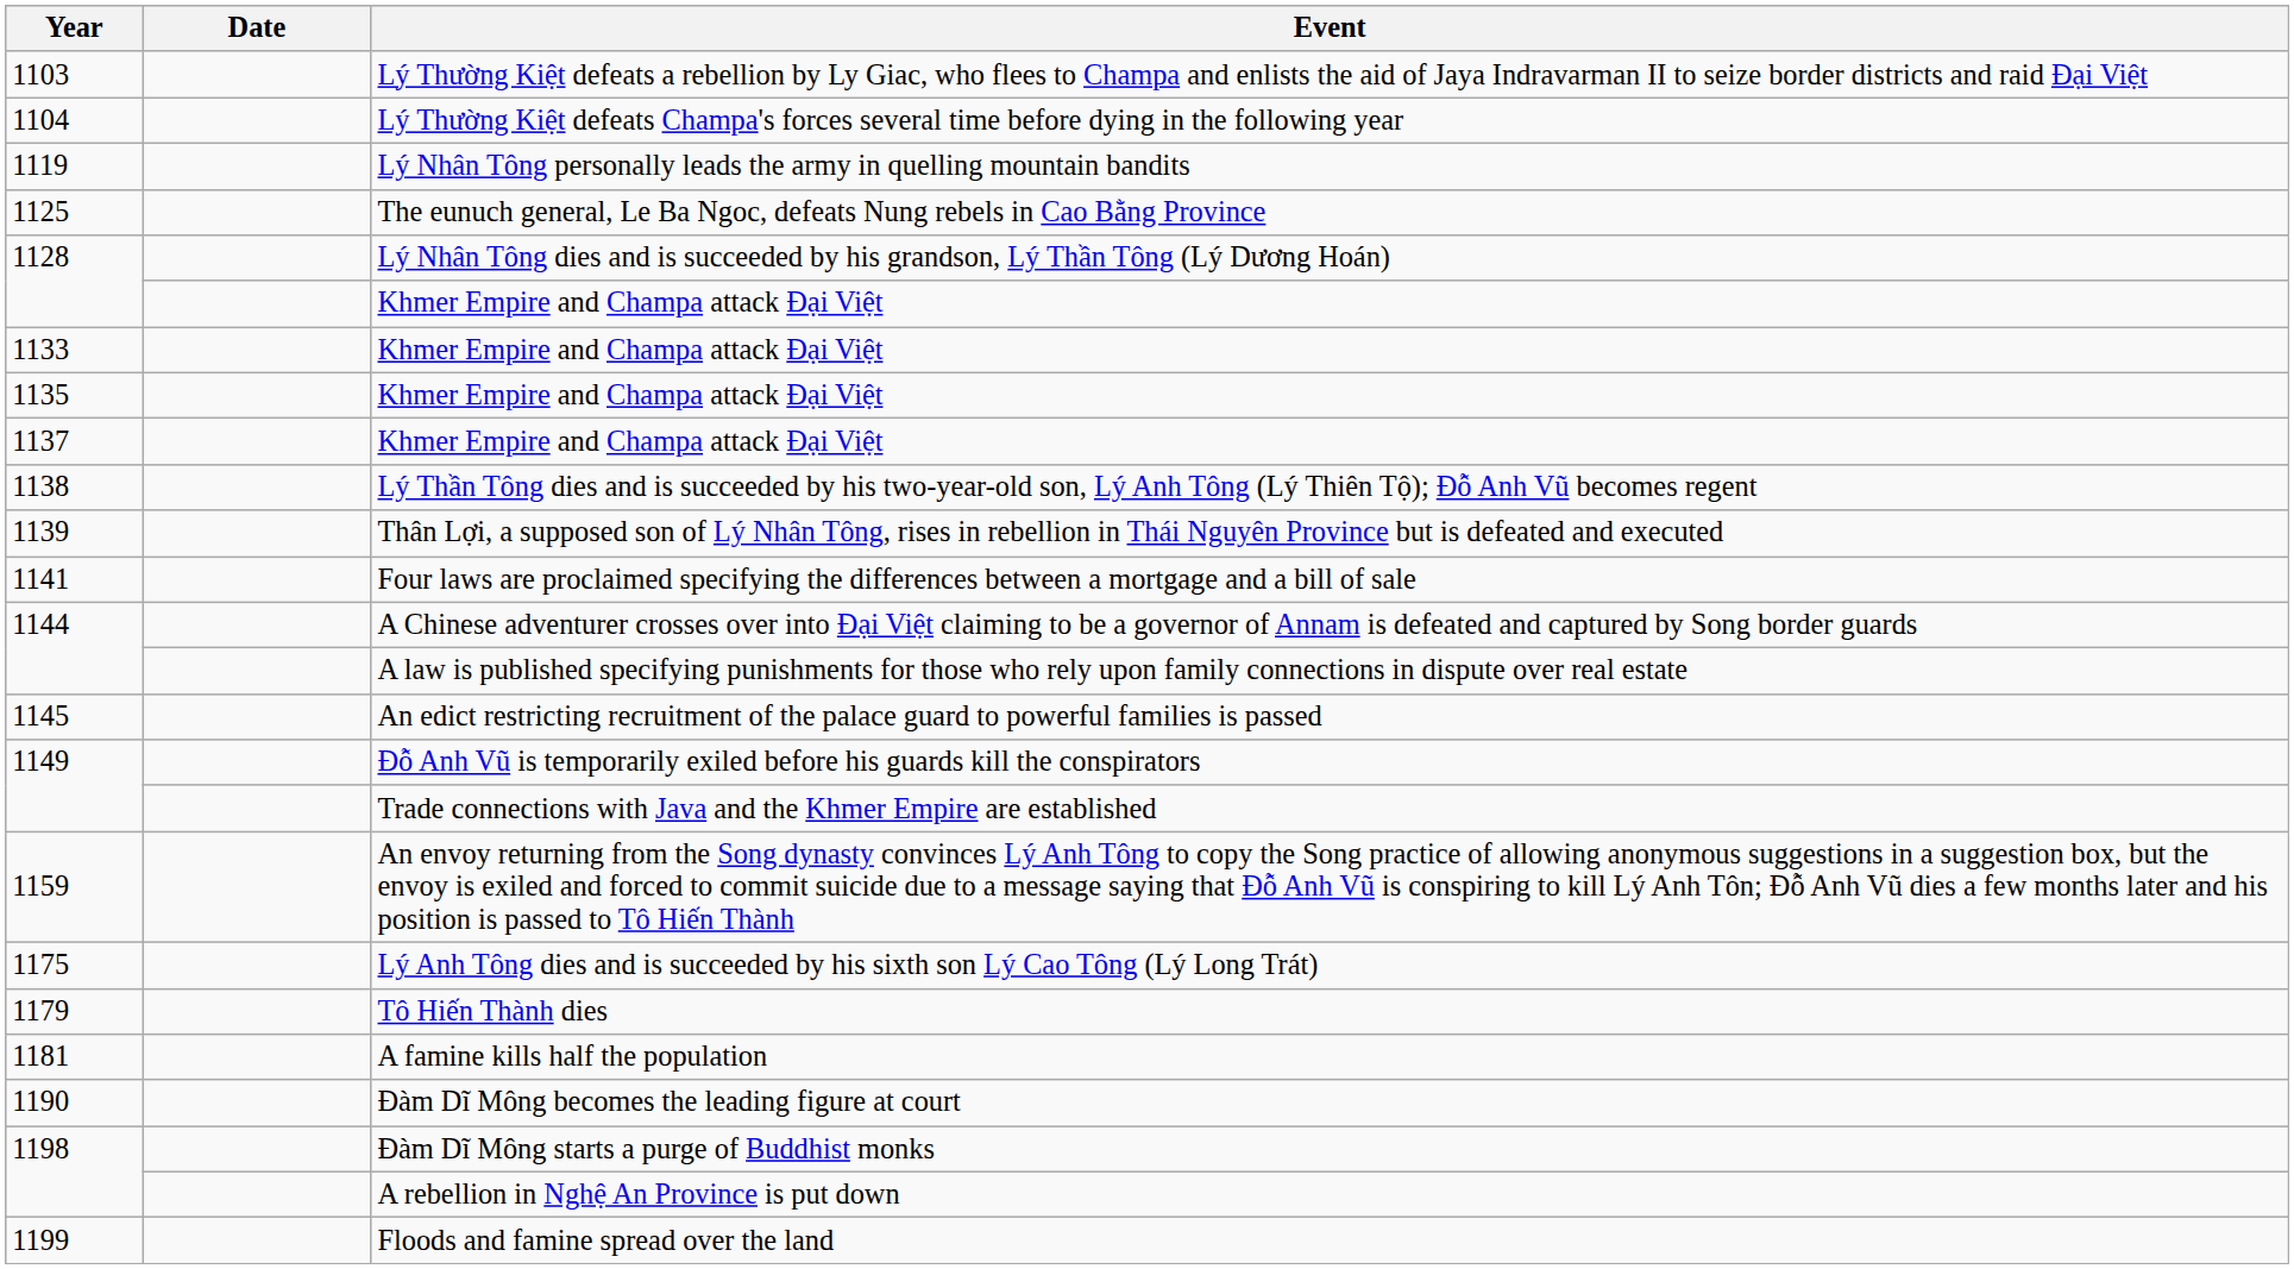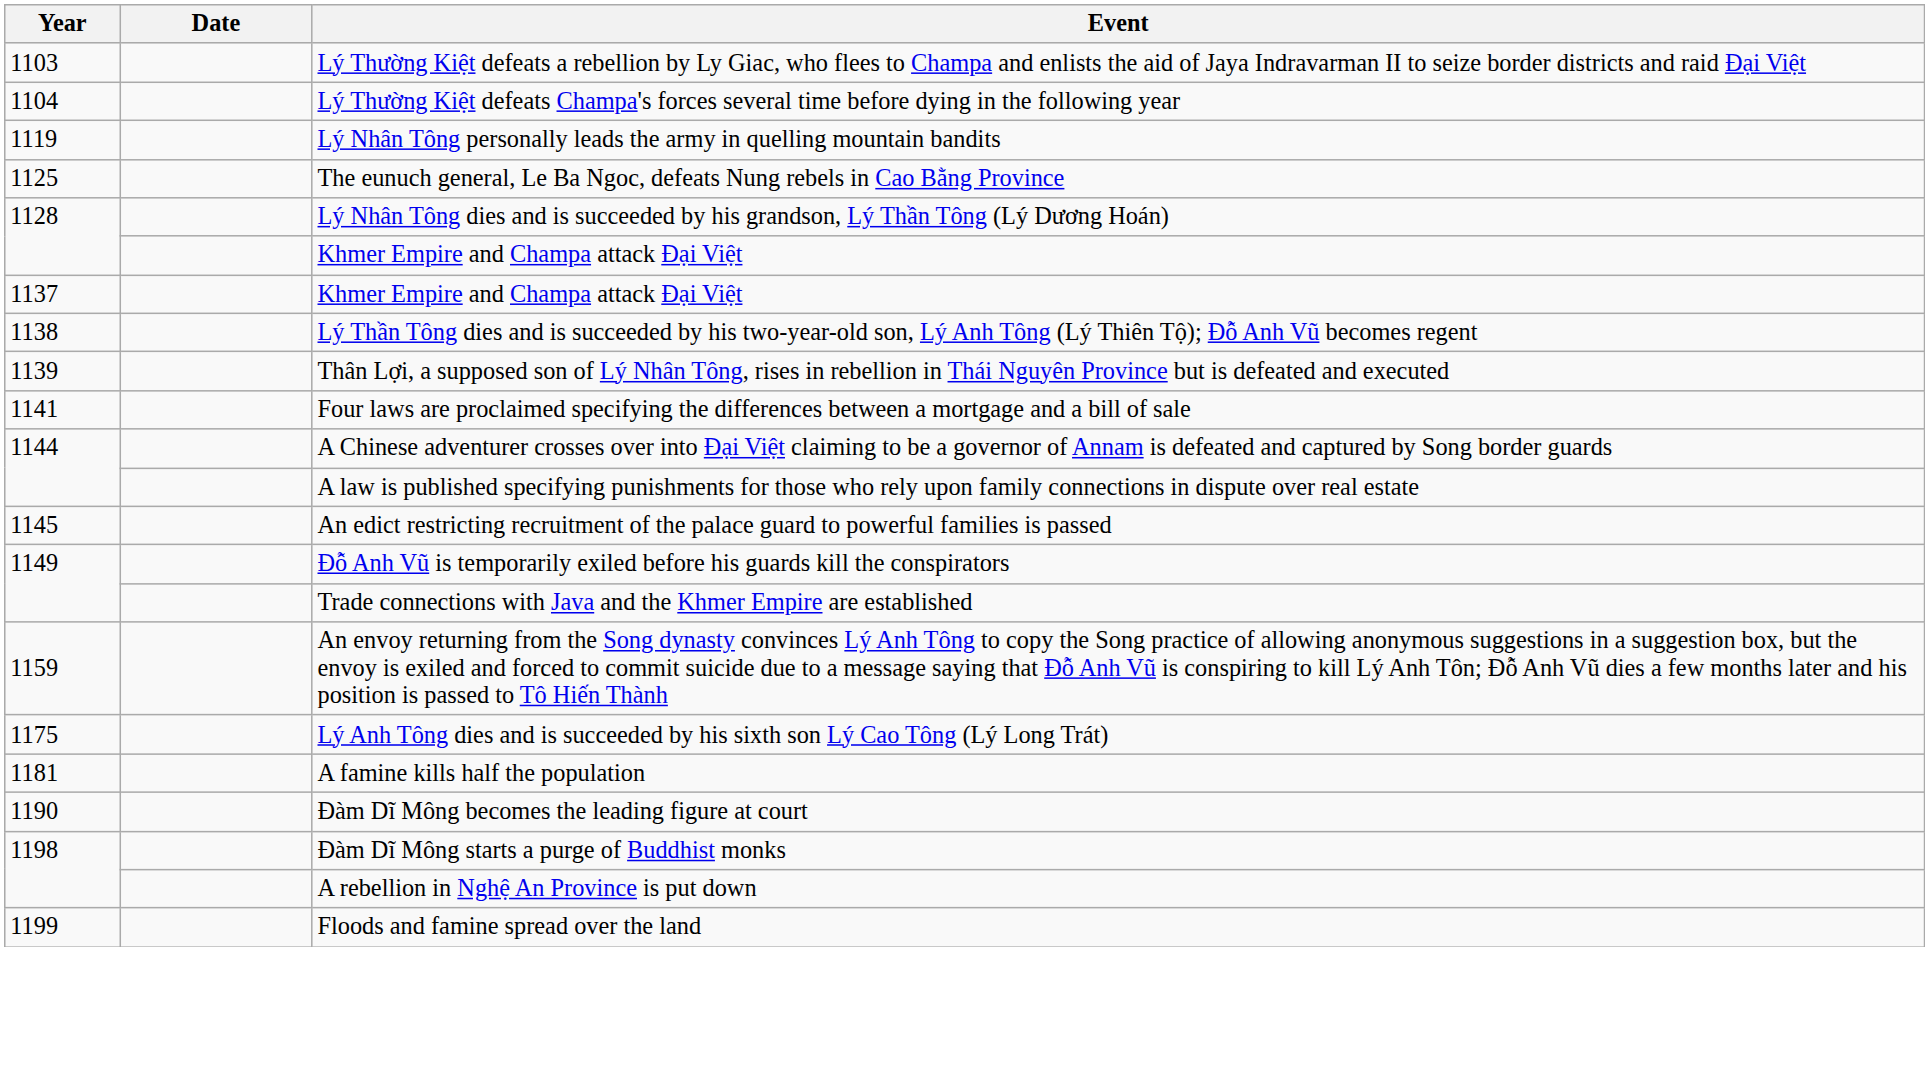 <table class="wikitable" width="100%">
 <tr>
 <th style="width:6%">Year</th>
 <th style="width:10%">Date</th>
 <th>Event</th>
 </tr>
 <tr>
 <td>1103</td>
 <td></td>
 <td><a href='#'>Lý Thường Kiệt</a> defeats a rebellion by Ly Giac, who flees to <a href='#'>Champa</a> and enlists the aid of Jaya Indravarman II to seize border districts and raid <a href='#'>Đại Việt</a></td>
 </tr>
 <tr>
 <td>1104</td>
 <td></td>
 <td><a href='#'>Lý Thường Kiệt</a> defeats <a href='#'>Champa</a>'s forces several time before dying in the following year</td>
 </tr>
 <tr>
 <td>1119</td>
 <td></td>
 <td><a href='#'>Lý Nhân Tông</a> personally leads the army in quelling mountain bandits</td>
 </tr>
 <tr>
 <td>1125</td>
 <td></td>
 <td>The eunuch general, Le Ba Ngoc, defeats Nung rebels in <a href='#'>Cao Bằng Province</a></td>
 </tr>
 <tr>
 <td rowspan ="2" valign="top">1128</td>
 <td></td>
 <td><a href='#'>Lý Nhân Tông</a> dies and is succeeded by his grandson, <a href='#'>Lý Thần Tông</a> (Lý Dương Hoán)</td>
 </tr>
 <tr>
-<td></td>
-<td><a href='#'>Khmer Empire</a> and <a href='#'>Champa</a> attack <a href='#'>Đại Việt</a></td>
-</tr>
-<tr>
-<td>1133</td>
-<td></td>
-<td><a href='#'>Khmer Empire</a> and <a href='#'>Champa</a> attack <a href='#'>Đại Việt</a></td>
-</tr>
-<tr>
-<td>1135</td>
 <td></td>
 <td><a href='#'>Khmer Empire</a> and <a href='#'>Champa</a> attack <a href='#'>Đại Việt</a></td>
 </tr>
 <tr>
 <td>1137</td>
 <td></td>
 <td><a href='#'>Khmer Empire</a> and <a href='#'>Champa</a> attack <a href='#'>Đại Việt</a></td>
 </tr>
 <tr>
 <td>1138</td>
 <td></td>
 <td><a href='#'>Lý Thần Tông</a> dies and is succeeded by his two-year-old son, <a href='#'>Lý Anh Tông</a> (Lý Thiên Tộ); <a href='#'>Đỗ Anh Vũ</a> becomes regent</td>
 </tr>
 <tr>
 <td>1139</td>
 <td></td>
 <td>Thân Lợi, a supposed son of <a href='#'>Lý Nhân Tông</a>, rises in rebellion in <a href='#'>Thái Nguyên Province</a> but is defeated and executed</td>
 </tr>
 <tr>
 <td>1141</td>
 <td></td>
 <td>Four laws are proclaimed specifying the differences between a mortgage and a bill of sale</td>
 </tr>
 <tr>
 <td rowspan="2" valign="top">1144</td>
 <td></td>
 <td>A Chinese adventurer crosses over into <a href='#'>Đại Việt</a> claiming to be a governor of <a href='#'>Annam</a> is defeated and captured by Song border guards</td>
 </tr>
 <tr>
 <td></td>
 <td>A law is published specifying punishments for those who rely upon family connections in dispute over real estate</td>
 </tr>
 <tr>
 <td>1145</td>
 <td></td>
 <td>An edict restricting recruitment of the palace guard to powerful families is passed</td>
 </tr>
 <tr>
 <td rowspan="2" valign="top">1149</td>
 <td></td>
 <td><a href='#'>Đỗ Anh Vũ</a> is temporarily exiled before his guards kill the conspirators</td>
 </tr>
 <tr>
 <td></td>
 <td>Trade connections with <a href='#'>Java</a> and the <a href='#'>Khmer Empire</a> are established</td>
 </tr>
 <tr>
 <td>1159</td>
 <td></td>
 <td>An envoy returning from the <a href='#'>Song dynasty</a> convinces <a href='#'>Lý Anh Tông</a> to copy the Song practice of allowing anonymous suggestions in a suggestion box, but the envoy is exiled and forced to commit suicide due to a message saying that <a href='#'>Đỗ Anh Vũ</a> is conspiring to kill Lý Anh Tôn; Đỗ Anh Vũ dies a few months later and his position is passed to <a href='#'>Tô Hiến Thành</a></td>
 </tr>
 <tr>
 <td>1175</td>
 <td></td>
 <td><a href='#'>Lý Anh Tông</a> dies and is succeeded by his sixth son <a href='#'>Lý Cao Tông</a> (Lý Long Trát)</td>
 </tr>
 <tr>
-<td>1179</td>
-<td></td>
-<td><a href='#'>Tô Hiến Thành</a> dies</td>
-</tr>
-<tr>
 <td>1181</td>
 <td></td>
 <td>A famine kills half the population</td>
 </tr>
 <tr>
 <td>1190</td>
 <td></td>
 <td>Đàm Dĩ Mông becomes the leading figure at court</td>
 </tr>
 <tr>
 <td rowspan="2" valign="top">1198</td>
 <td></td>
 <td>Đàm Dĩ Mông starts a purge of <a href='#'>Buddhist</a> monks</td>
 </tr>
 <tr>
 <td></td>
 <td>A rebellion in <a href='#'>Nghệ An Province</a> is put down</td>
 </tr>
 <tr>
 <td>1199</td>
 <td></td>
 <td>Floods and famine spread over the land</td>
 </tr>
 </table>
